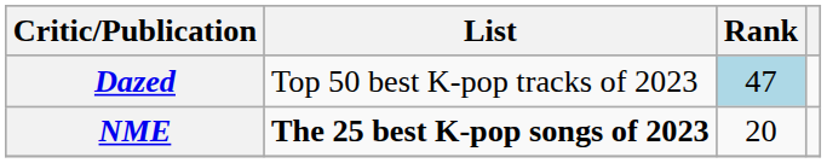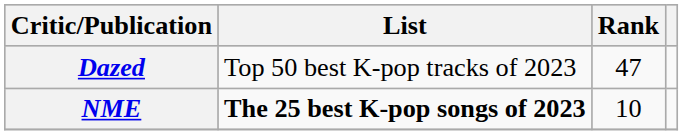 <table class="wikitable sortable plainrowheaders" style="text-align:center">
 <tr>
 <th scope="col">Critic/Publication</th>
 <th scope="col">List</th>
 <th scope="col">Rank</th>
 <th scope="col" class="unsortable"></th>
 </tr>
 <tr>
 <th scope="row"><em><a href='#'>Dazed</a></em></th>
 <td style="text-align:left">Top 50 best K-pop tracks of 2023</td>
-<td style="background: lightblue;">47</td>
+<td>47</td>
 <td></td>
 </tr>
 <tr>
 <th scope="row"><em><a href='#'>NME</a></em></th>
 <td><strong>The 25 best K-pop songs of 2023</strong></td>
-<td>20</td>
+<td>10</td>
 <td></td>
 </tr>
 <tr>
 </tr>
 </table>
